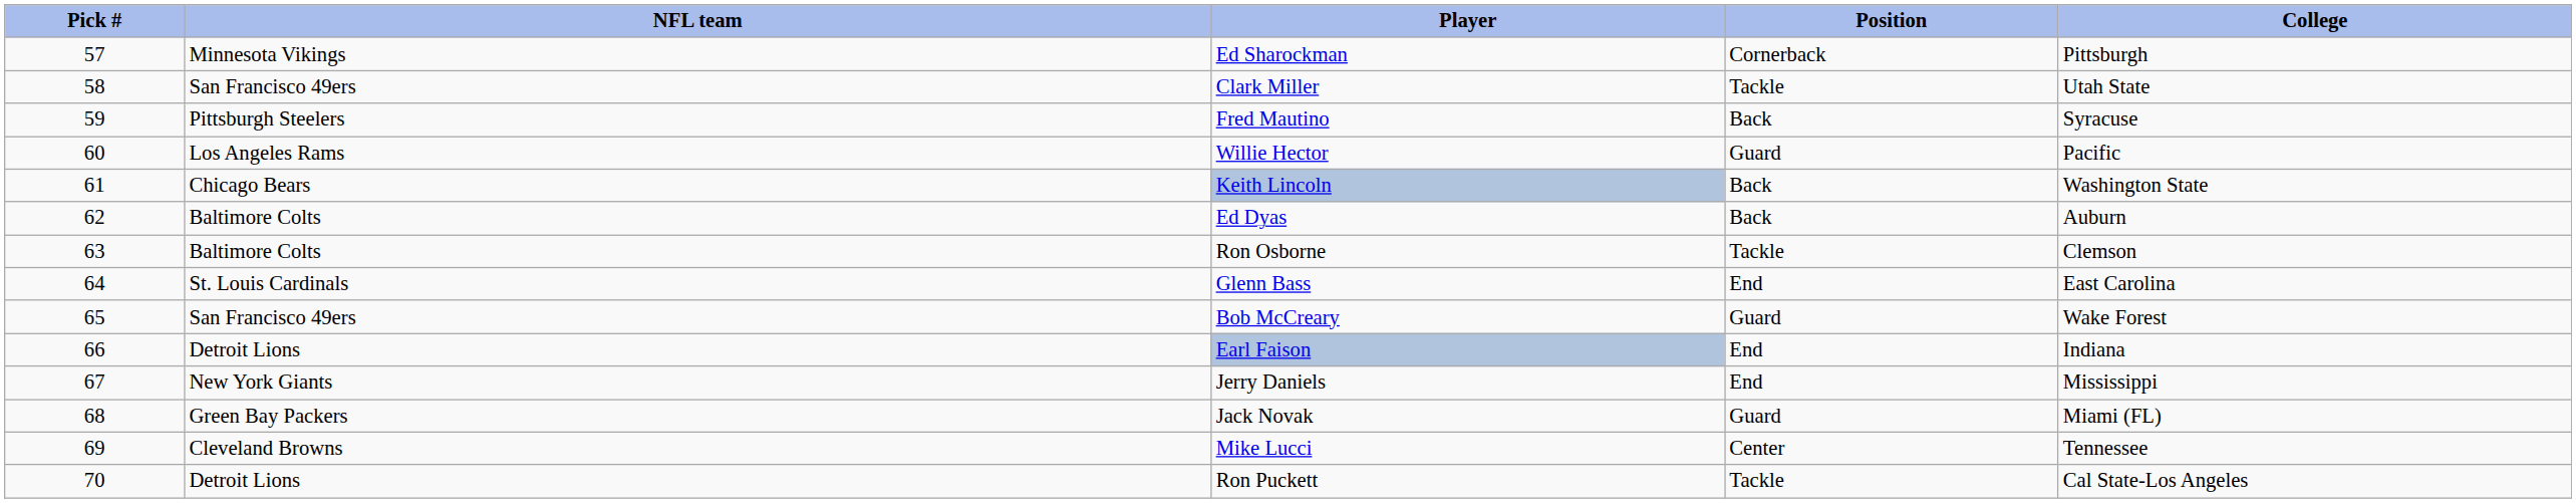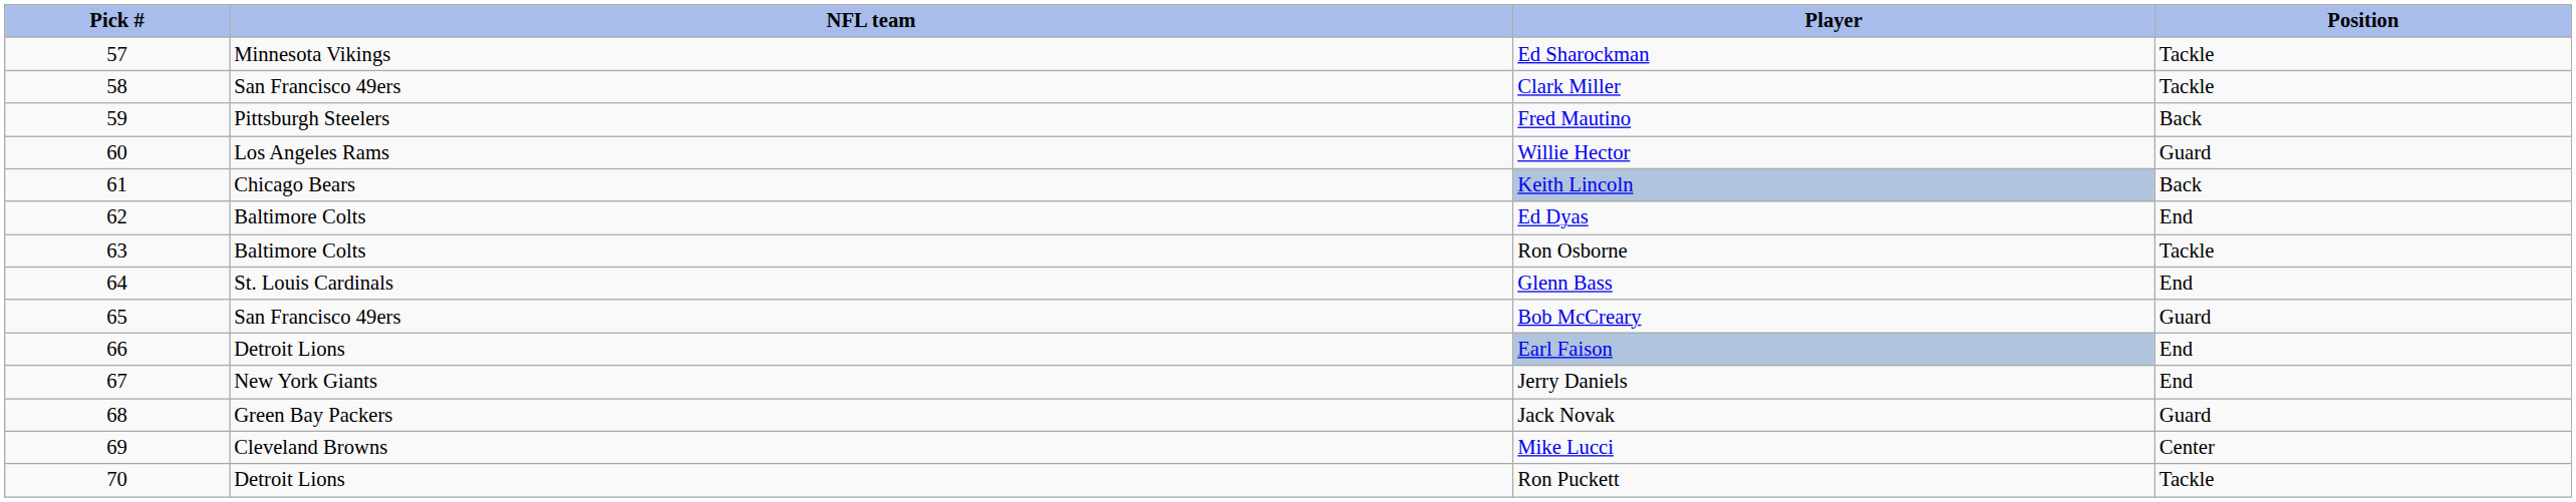 <table class="wikitable sortable sortable" style="width: 100%">
 <tr>
 <th style="background:#A8BDEC;" width=7%>Pick #</th>
 <th width=40% style="background:#A8BDEC;">NFL team</th>
 <th width=20% style="background:#A8BDEC;">Player</th>
 <th width=13% style="background:#A8BDEC;">Position</th>
-<th style="background:#A8BDEC;">College</th>
 </tr>
 <tr>
 <td align=center>57</td>
 <td>Minnesota Vikings</td>
 <td><a href='#'>Ed Sharockman</a></td>
-<td>Cornerback</td>
-<td>Pittsburgh</td>
+<td>Tackle</td>
 </tr>
 <tr>
 <td align=center>58</td>
 <td>San Francisco 49ers</td>
 <td><a href='#'>Clark Miller</a></td>
 <td>Tackle</td>
-<td>Utah State</td>
 </tr>
 <tr>
 <td align=center>59</td>
 <td>Pittsburgh Steelers</td>
 <td><a href='#'>Fred Mautino</a></td>
 <td>Back</td>
-<td>Syracuse</td>
 </tr>
 <tr>
 <td align=center>60</td>
 <td>Los Angeles Rams</td>
 <td><a href='#'>Willie Hector</a></td>
 <td>Guard</td>
-<td>Pacific</td>
 </tr>
 <tr>
 <td align=center>61</td>
 <td>Chicago Bears</td>
 <td bgcolor=lightsteelblue><a href='#'>Keith Lincoln</a></td>
 <td>Back</td>
-<td>Washington State</td>
 </tr>
 <tr>
 <td align=center>62</td>
 <td>Baltimore Colts</td>
 <td><a href='#'>Ed Dyas</a></td>
-<td>Back</td>
-<td>Auburn</td>
+<td>End</td>
 </tr>
 <tr>
 <td align=center>63</td>
 <td>Baltimore Colts</td>
 <td>Ron Osborne</td>
 <td>Tackle</td>
-<td>Clemson</td>
 </tr>
 <tr>
 <td align=center>64</td>
 <td>St. Louis Cardinals</td>
 <td><a href='#'>Glenn Bass</a></td>
 <td>End</td>
-<td>East Carolina</td>
 </tr>
 <tr>
 <td align=center>65</td>
 <td>San Francisco 49ers</td>
 <td><a href='#'>Bob McCreary</a></td>
 <td>Guard</td>
-<td>Wake Forest</td>
 </tr>
 <tr>
 <td align=center>66</td>
 <td>Detroit Lions</td>
 <td bgcolor=lightsteelblue><a href='#'>Earl Faison</a></td>
 <td>End</td>
-<td>Indiana</td>
 </tr>
 <tr>
 <td align=center>67</td>
 <td>New York Giants</td>
 <td>Jerry Daniels</td>
 <td>End</td>
-<td>Mississippi</td>
 </tr>
 <tr>
 <td align=center>68</td>
 <td>Green Bay Packers</td>
 <td>Jack Novak</td>
 <td>Guard</td>
-<td>Miami (FL)</td>
 </tr>
 <tr>
 <td align=center>69</td>
 <td>Cleveland Browns</td>
 <td><a href='#'>Mike Lucci</a></td>
 <td>Center</td>
-<td>Tennessee</td>
 </tr>
 <tr>
 <td align=center>70</td>
 <td>Detroit Lions</td>
 <td>Ron Puckett</td>
 <td>Tackle</td>
-<td>Cal State-Los Angeles</td>
 </tr>
 </table>
